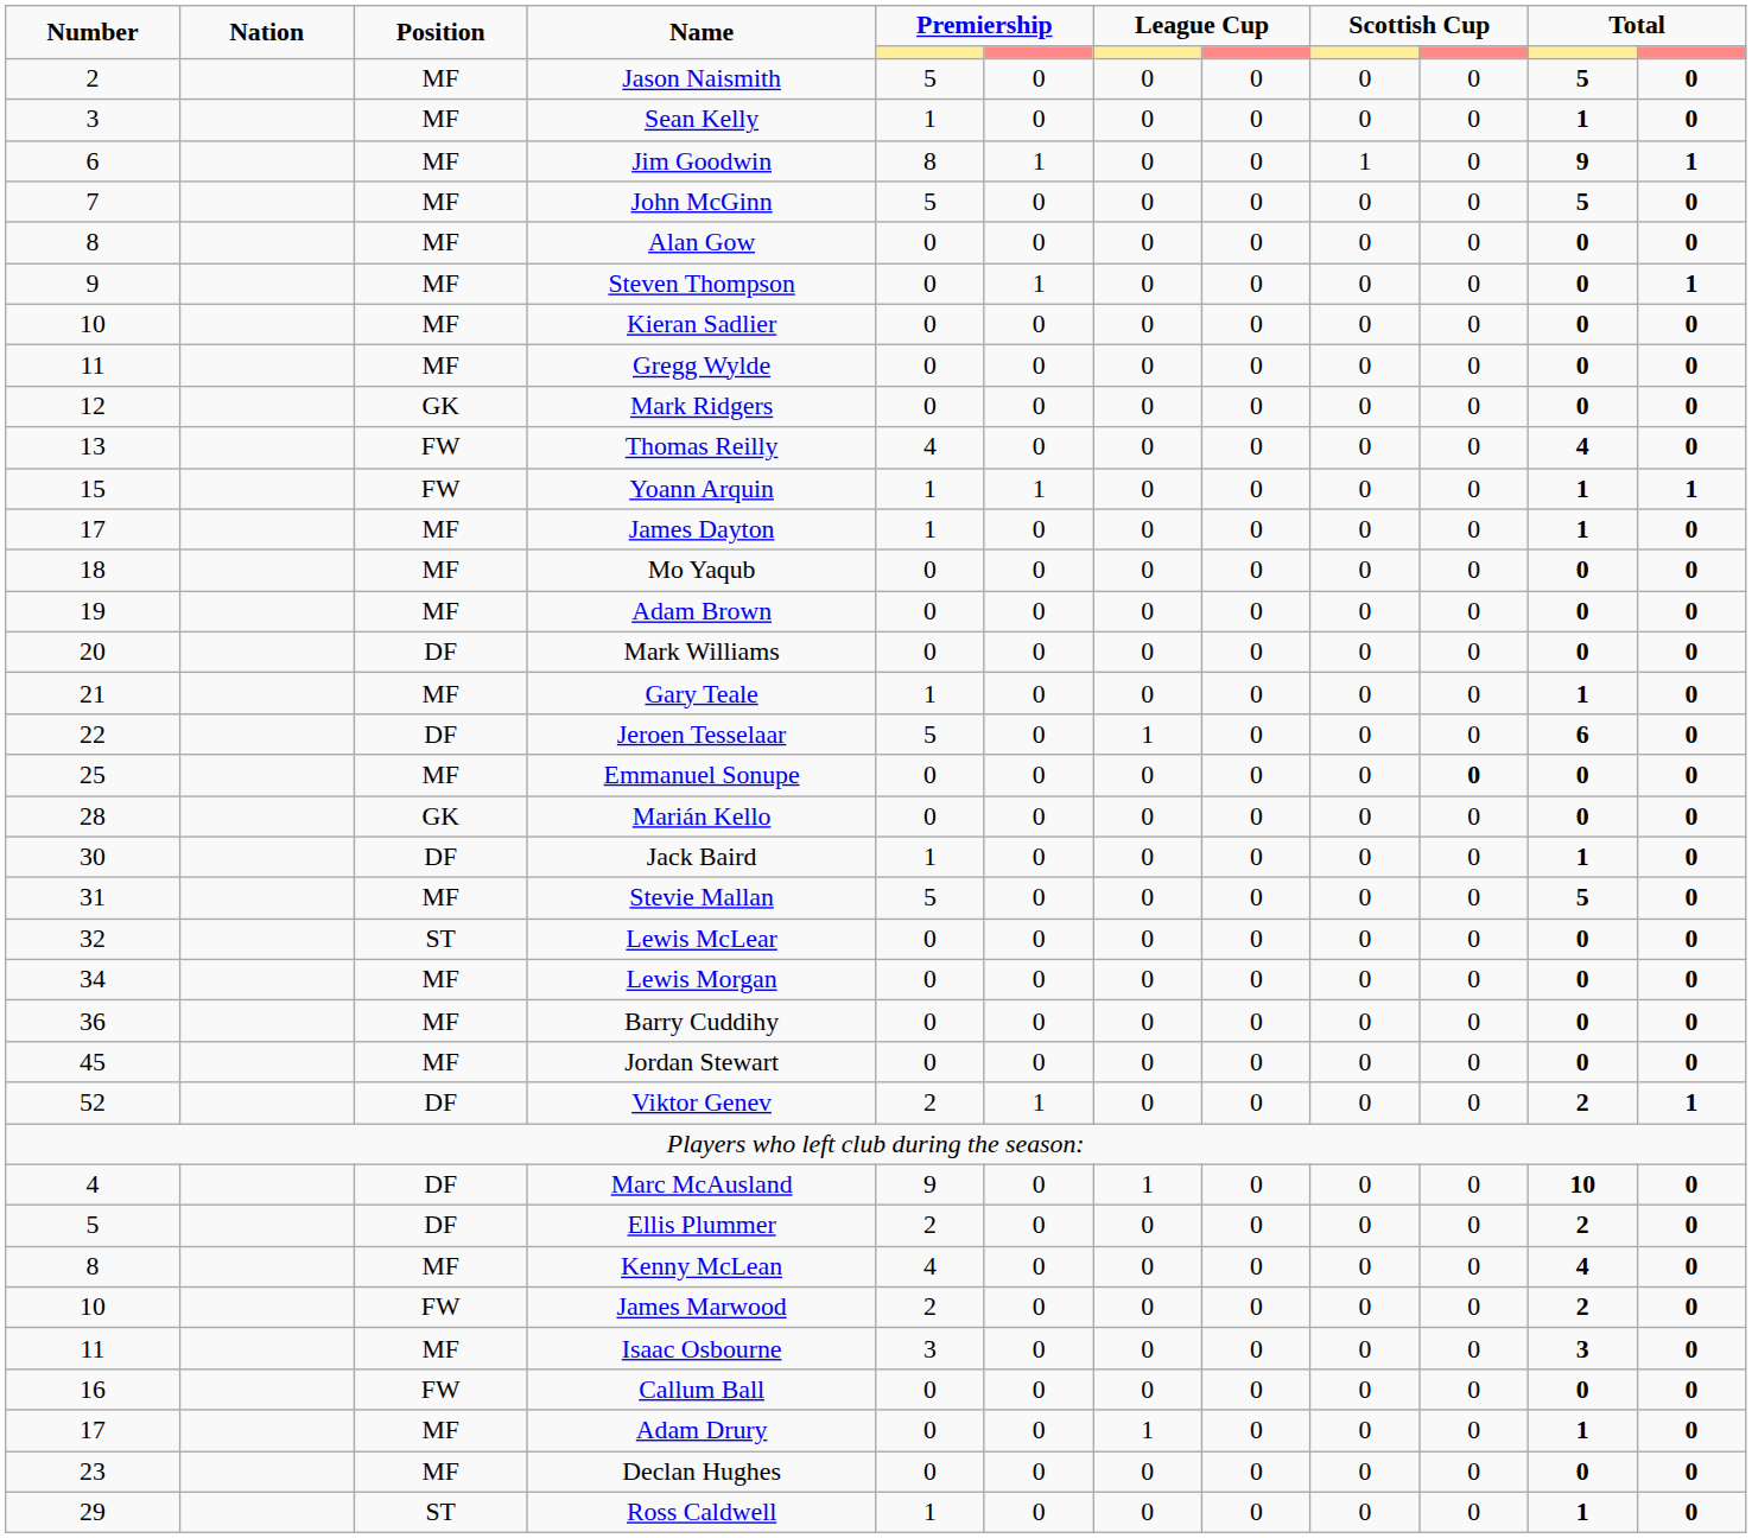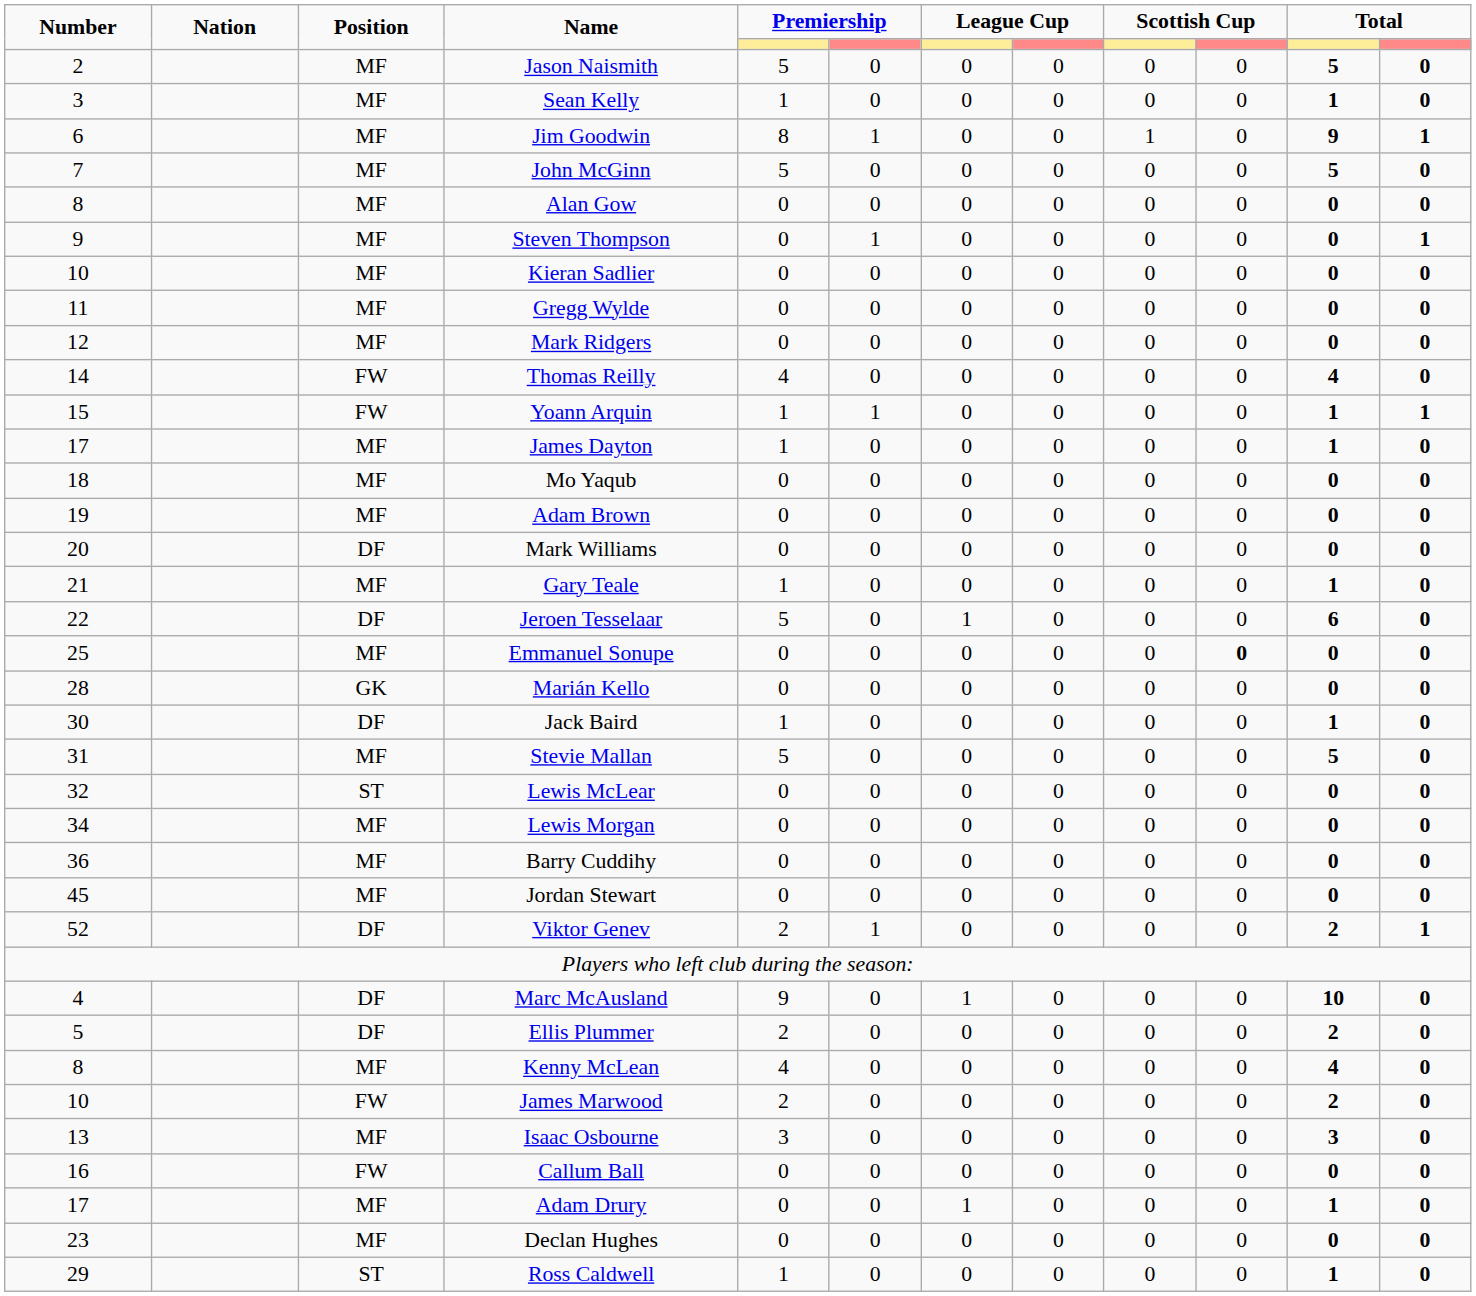 <table class="wikitable" style="text-align:center;">
 <tr style="text-align:center;">
 <td rowspan="2"  style="width:10%; "><strong>Number</strong></td>
 <td rowspan="2"  style="width:10%; "><strong>Nation</strong></td>
 <td rowspan="2"  style="width:10%; "><strong>Position</strong></td>
 <td rowspan="2"  style="width:20%; "><strong>Name</strong></td>
 <td colspan="2"><strong><a href='#'>Premiership</a></strong></td>
 <td colspan="2"><strong>League Cup</strong></td>
 <td colspan="2"><strong>Scottish Cup</strong></td>
 <td colspan="2"><strong>Total </strong></td>
 </tr>
 <tr>
 <th style="width:60px; background:#fe9;"></th>
 <th style="width:60px; background:#ff8888;"></th>
 <th style="width:60px; background:#fe9;"></th>
 <th style="width:60px; background:#ff8888;"></th>
 <th style="width:60px; background:#fe9;"></th>
 <th style="width:60px; background:#ff8888;"></th>
 <th style="width:60px; background:#fe9;"></th>
 <th style="width:60px; background:#ff8888;"></th>
 </tr>
 <tr>
 <td>2</td>
 <td></td>
 <td>MF</td>
 <td><a href='#'>Jason Naismith</a></td>
 <td>5</td>
 <td>0</td>
 <td>0</td>
 <td>0</td>
 <td>0</td>
 <td>0</td>
 <td><strong>5</strong></td>
 <td><strong>0</strong></td>
 </tr>
 <tr>
 <td>3</td>
 <td></td>
 <td>MF</td>
 <td><a href='#'>Sean Kelly</a></td>
 <td>1</td>
 <td>0</td>
 <td>0</td>
 <td>0</td>
 <td>0</td>
 <td>0</td>
 <td><strong>1</strong></td>
 <td><strong>0</strong></td>
 </tr>
 <tr>
 <td>6</td>
 <td></td>
 <td>MF</td>
 <td><a href='#'>Jim Goodwin</a></td>
 <td>8</td>
 <td>1</td>
 <td>0</td>
 <td>0</td>
 <td>1</td>
 <td>0</td>
 <td><strong>9</strong></td>
 <td><strong>1</strong></td>
 </tr>
 <tr>
 <td>7</td>
 <td></td>
 <td>MF</td>
 <td><a href='#'>John McGinn</a></td>
 <td>5</td>
 <td>0</td>
 <td>0</td>
 <td>0</td>
 <td>0</td>
 <td>0</td>
 <td><strong>5</strong></td>
 <td><strong>0</strong></td>
 </tr>
 <tr>
 <td>8</td>
 <td></td>
 <td>MF</td>
 <td><a href='#'>Alan Gow</a></td>
 <td>0</td>
 <td>0</td>
 <td>0</td>
 <td>0</td>
 <td>0</td>
 <td>0</td>
 <td><strong>0</strong></td>
 <td><strong>0</strong></td>
 </tr>
 <tr>
 <td>9</td>
 <td></td>
 <td>MF</td>
 <td><a href='#'>Steven Thompson</a></td>
 <td>0</td>
 <td>1</td>
 <td>0</td>
 <td>0</td>
 <td>0</td>
 <td>0</td>
 <td><strong>0</strong></td>
 <td><strong>1</strong></td>
 </tr>
 <tr>
 <td>10</td>
 <td></td>
 <td>MF</td>
 <td><a href='#'>Kieran Sadlier</a></td>
 <td>0</td>
 <td>0</td>
 <td>0</td>
 <td>0</td>
 <td>0</td>
 <td>0</td>
 <td><strong>0</strong></td>
 <td><strong>0</strong></td>
 </tr>
 <tr>
 <td>11</td>
 <td></td>
 <td>MF</td>
 <td><a href='#'>Gregg Wylde</a></td>
 <td>0</td>
 <td>0</td>
 <td>0</td>
 <td>0</td>
 <td>0</td>
 <td>0</td>
 <td><strong>0</strong></td>
 <td><strong>0</strong></td>
 </tr>
 <tr>
 <td>12</td>
 <td></td>
-<td>GK</td>
+<td>MF</td>
 <td><a href='#'>Mark Ridgers</a></td>
 <td>0</td>
 <td>0</td>
 <td>0</td>
 <td>0</td>
 <td>0</td>
 <td>0</td>
 <td><strong>0</strong></td>
 <td><strong>0</strong></td>
 </tr>
 <tr>
-<td>13</td>
+<td>14</td>
 <td></td>
 <td>FW</td>
 <td><a href='#'>Thomas Reilly</a></td>
 <td>4</td>
 <td>0</td>
 <td>0</td>
 <td>0</td>
 <td>0</td>
 <td>0</td>
 <td><strong>4</strong></td>
 <td><strong>0</strong></td>
 </tr>
 <tr>
 <td>15</td>
 <td></td>
 <td>FW</td>
 <td><a href='#'>Yoann Arquin</a></td>
 <td>1</td>
 <td>1</td>
 <td>0</td>
 <td>0</td>
 <td>0</td>
 <td>0</td>
 <td><strong>1</strong></td>
 <td><strong>1</strong></td>
 </tr>
 <tr>
 <td>17</td>
 <td></td>
 <td>MF</td>
 <td><a href='#'>James Dayton</a></td>
 <td>1</td>
 <td>0</td>
 <td>0</td>
 <td>0</td>
 <td>0</td>
 <td>0</td>
 <td><strong>1</strong></td>
 <td><strong>0</strong></td>
 </tr>
 <tr>
 <td>18</td>
 <td></td>
 <td>MF</td>
 <td>Mo Yaqub</td>
 <td>0</td>
 <td>0</td>
 <td>0</td>
 <td>0</td>
 <td>0</td>
 <td>0</td>
 <td><strong>0</strong></td>
 <td><strong>0</strong></td>
 </tr>
 <tr>
 <td>19</td>
 <td></td>
 <td>MF</td>
 <td><a href='#'>Adam Brown</a></td>
 <td>0</td>
 <td>0</td>
 <td>0</td>
 <td>0</td>
 <td>0</td>
 <td>0</td>
 <td><strong>0</strong></td>
 <td><strong>0</strong></td>
 </tr>
 <tr>
 <td>20</td>
 <td></td>
 <td>DF</td>
 <td>Mark Williams</td>
 <td>0</td>
 <td>0</td>
 <td>0</td>
 <td>0</td>
 <td>0</td>
 <td>0</td>
 <td><strong>0</strong></td>
 <td><strong>0</strong></td>
 </tr>
 <tr>
 <td>21</td>
 <td></td>
 <td>MF</td>
 <td><a href='#'>Gary Teale</a></td>
 <td>1</td>
 <td>0</td>
 <td>0</td>
 <td>0</td>
 <td>0</td>
 <td>0</td>
 <td><strong>1</strong></td>
 <td><strong>0</strong></td>
 </tr>
 <tr>
 <td>22</td>
 <td></td>
 <td>DF</td>
 <td><a href='#'>Jeroen Tesselaar</a></td>
 <td>5</td>
 <td>0</td>
 <td>1</td>
 <td>0</td>
 <td>0</td>
 <td>0</td>
 <td><strong>6</strong></td>
 <td><strong>0</strong></td>
 </tr>
 <tr>
 <td>25</td>
 <td></td>
 <td>MF</td>
 <td><a href='#'>Emmanuel Sonupe</a></td>
 <td>0</td>
 <td>0</td>
 <td>0</td>
 <td>0</td>
 <td>0</td>
 <td><strong>0</strong></td>
 <td><strong>0</strong></td>
 <td><strong>0</strong></td>
 </tr>
 <tr>
 <td>28</td>
 <td></td>
 <td>GK</td>
 <td><a href='#'>Marián Kello</a></td>
 <td>0</td>
 <td>0</td>
 <td>0</td>
 <td>0</td>
 <td>0</td>
 <td>0</td>
 <td><strong>0</strong></td>
 <td><strong>0</strong></td>
 </tr>
 <tr>
 <td>30</td>
 <td></td>
 <td>DF</td>
 <td>Jack Baird</td>
 <td>1</td>
 <td>0</td>
 <td>0</td>
 <td>0</td>
 <td>0</td>
 <td>0</td>
 <td><strong>1</strong></td>
 <td><strong>0</strong></td>
 </tr>
 <tr>
 <td>31</td>
 <td></td>
 <td>MF</td>
 <td><a href='#'>Stevie Mallan</a></td>
 <td>5</td>
 <td>0</td>
 <td>0</td>
 <td>0</td>
 <td>0</td>
 <td>0</td>
 <td><strong>5</strong></td>
 <td><strong>0</strong></td>
 </tr>
 <tr>
 <td>32</td>
 <td></td>
 <td>ST</td>
 <td><a href='#'>Lewis McLear</a></td>
 <td>0</td>
 <td>0</td>
 <td>0</td>
 <td>0</td>
 <td>0</td>
 <td>0</td>
 <td><strong>0</strong></td>
 <td><strong>0</strong></td>
 </tr>
 <tr>
 <td>34</td>
 <td></td>
 <td>MF</td>
 <td><a href='#'>Lewis Morgan</a></td>
 <td>0</td>
 <td>0</td>
 <td>0</td>
 <td>0</td>
 <td>0</td>
 <td>0</td>
 <td><strong>0</strong></td>
 <td><strong>0</strong></td>
 </tr>
 <tr>
 <td>36</td>
 <td></td>
 <td>MF</td>
 <td>Barry Cuddihy</td>
 <td>0</td>
 <td>0</td>
 <td>0</td>
 <td>0</td>
 <td>0</td>
 <td>0</td>
 <td><strong>0</strong></td>
 <td><strong>0</strong></td>
 </tr>
 <tr>
 <td>45</td>
 <td></td>
 <td>MF</td>
 <td>Jordan Stewart</td>
 <td>0</td>
 <td>0</td>
 <td>0</td>
 <td>0</td>
 <td>0</td>
 <td>0</td>
 <td><strong>0</strong></td>
 <td><strong>0</strong></td>
 </tr>
 <tr>
 <td>52</td>
 <td></td>
 <td>DF</td>
 <td><a href='#'>Viktor Genev</a></td>
 <td>2</td>
 <td>1</td>
 <td>0</td>
 <td>0</td>
 <td>0</td>
 <td>0</td>
 <td><strong>2</strong></td>
 <td><strong>1</strong></td>
 </tr>
 <tr>
 <td colspan="14"><em>Players who left club during the season:</em></td>
 </tr>
 <tr>
 <td>4</td>
 <td></td>
 <td>DF</td>
 <td><a href='#'>Marc McAusland</a></td>
 <td>9</td>
 <td>0</td>
 <td>1</td>
 <td>0</td>
 <td>0</td>
 <td>0</td>
 <td><strong>10</strong></td>
 <td><strong>0</strong></td>
 </tr>
 <tr>
 <td>5</td>
 <td></td>
 <td>DF</td>
 <td><a href='#'>Ellis Plummer</a></td>
 <td>2</td>
 <td>0</td>
 <td>0</td>
 <td>0</td>
 <td>0</td>
 <td>0</td>
 <td><strong>2</strong></td>
 <td><strong>0</strong></td>
 </tr>
 <tr>
 <td>8</td>
 <td></td>
 <td>MF</td>
 <td><a href='#'>Kenny McLean</a></td>
 <td>4</td>
 <td>0</td>
 <td>0</td>
 <td>0</td>
 <td>0</td>
 <td>0</td>
 <td><strong>4</strong></td>
 <td><strong>0</strong></td>
 </tr>
 <tr>
 <td>10</td>
 <td></td>
 <td>FW</td>
 <td><a href='#'>James Marwood</a></td>
 <td>2</td>
 <td>0</td>
 <td>0</td>
 <td>0</td>
 <td>0</td>
 <td>0</td>
 <td><strong>2</strong></td>
 <td><strong>0</strong></td>
 </tr>
 <tr>
-<td>11</td>
+<td>13</td>
 <td></td>
 <td>MF</td>
 <td><a href='#'>Isaac Osbourne</a></td>
 <td>3</td>
 <td>0</td>
 <td>0</td>
 <td>0</td>
 <td>0</td>
 <td>0</td>
 <td><strong>3</strong></td>
 <td><strong>0</strong></td>
 </tr>
 <tr>
 <td>16</td>
 <td></td>
 <td>FW</td>
 <td><a href='#'>Callum Ball</a></td>
 <td>0</td>
 <td>0</td>
 <td>0</td>
 <td>0</td>
 <td>0</td>
 <td>0</td>
 <td><strong>0</strong></td>
 <td><strong>0</strong></td>
 </tr>
 <tr>
 <td>17</td>
 <td></td>
 <td>MF</td>
 <td><a href='#'>Adam Drury</a></td>
 <td>0</td>
 <td>0</td>
 <td>1</td>
 <td>0</td>
 <td>0</td>
 <td>0</td>
 <td><strong>1</strong></td>
 <td><strong>0</strong></td>
 </tr>
 <tr>
 <td>23</td>
 <td></td>
 <td>MF</td>
 <td>Declan Hughes</td>
 <td>0</td>
 <td>0</td>
 <td>0</td>
 <td>0</td>
 <td>0</td>
 <td>0</td>
 <td><strong>0</strong></td>
 <td><strong>0</strong></td>
 </tr>
 <tr>
 <td>29</td>
 <td></td>
 <td>ST</td>
 <td><a href='#'>Ross Caldwell</a></td>
 <td>1</td>
 <td>0</td>
 <td>0</td>
 <td>0</td>
 <td>0</td>
 <td>0</td>
 <td><strong>1</strong></td>
 <td><strong>0</strong></td>
 </tr>
 </table>
